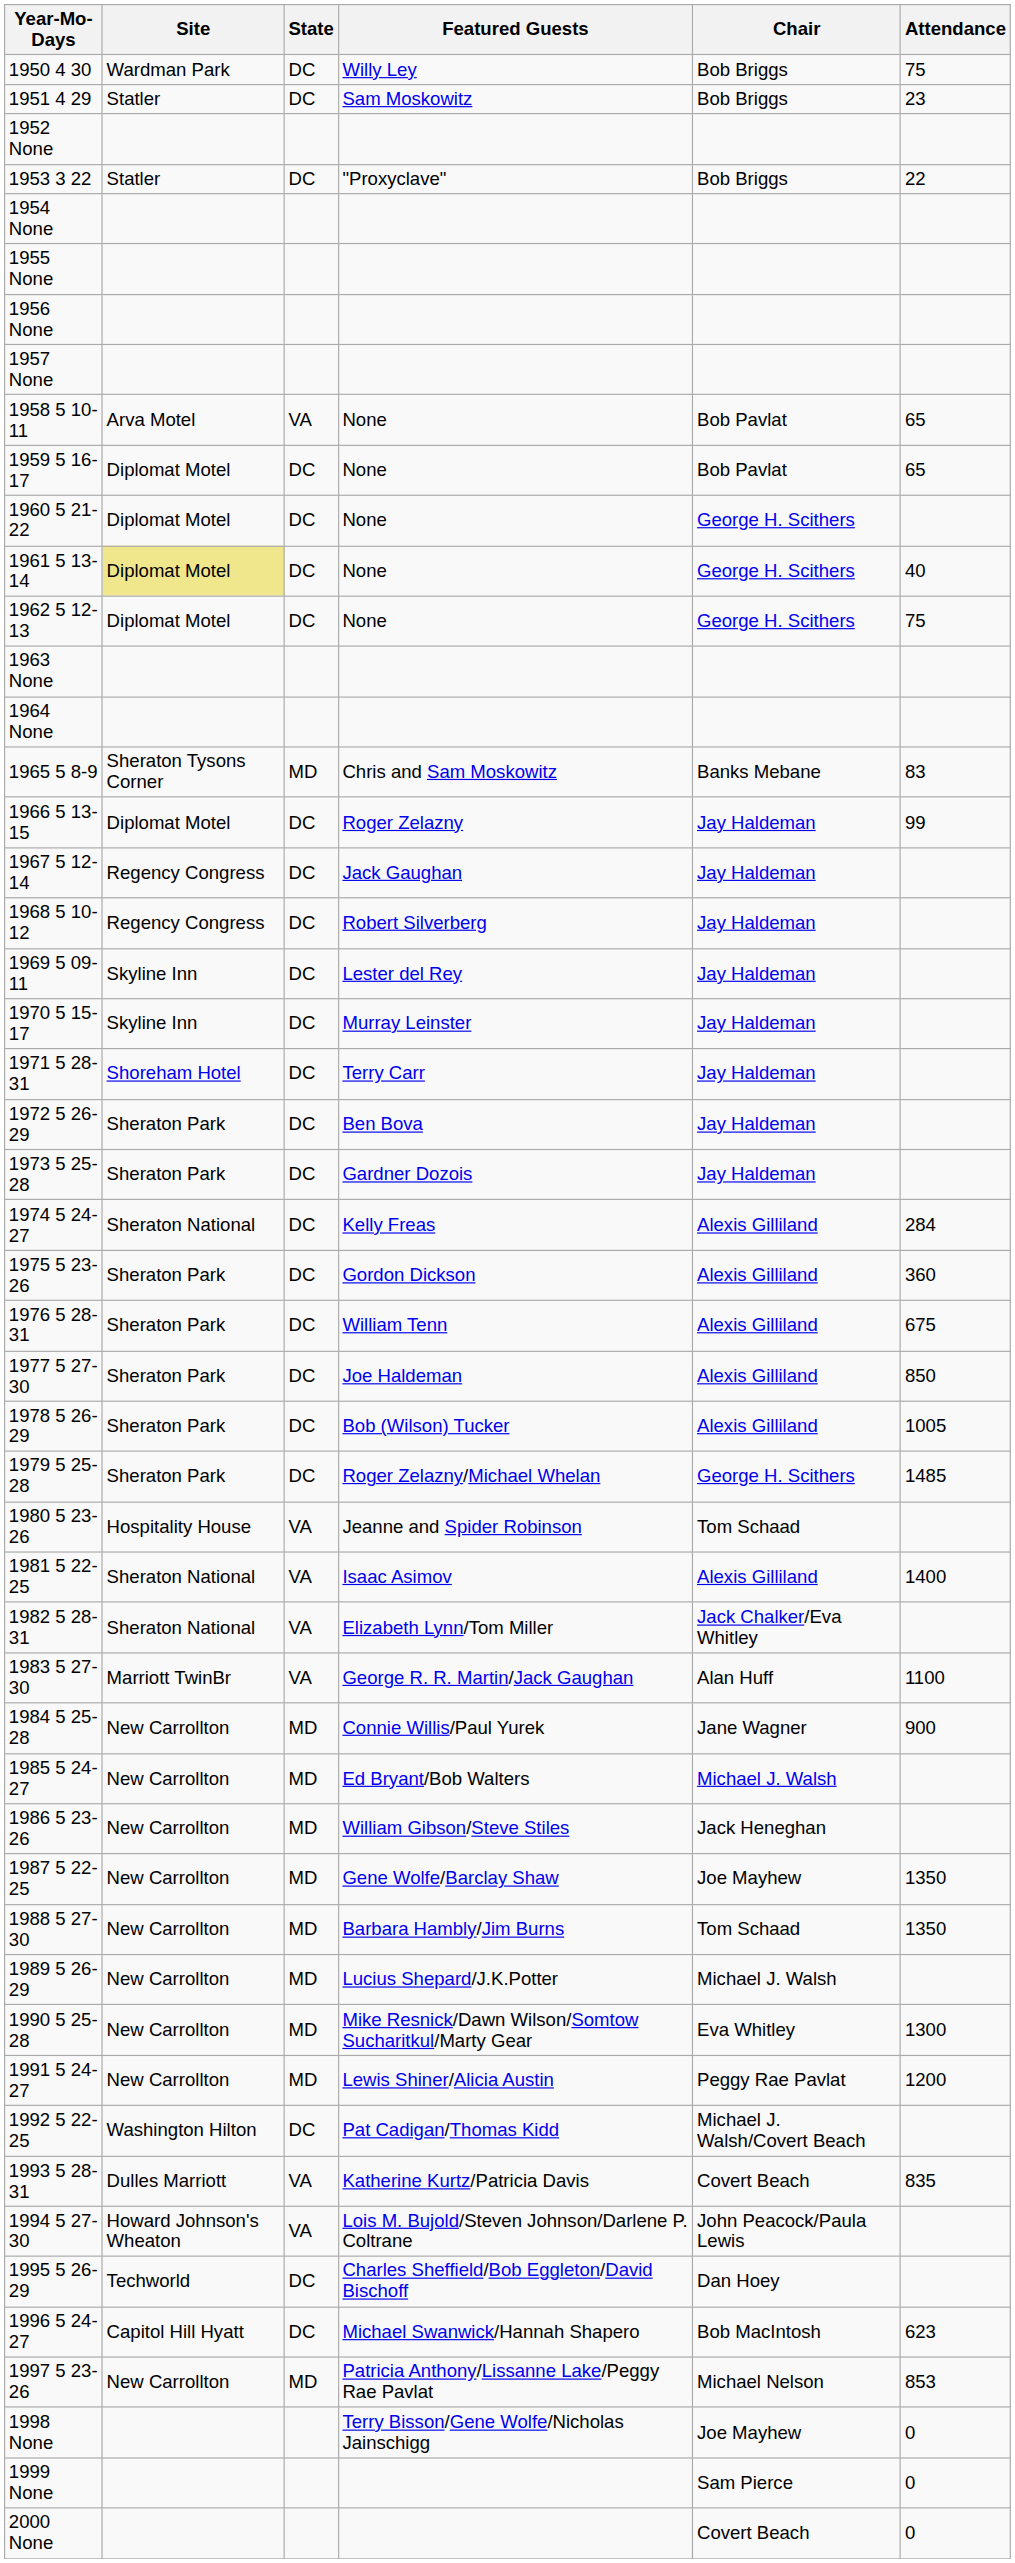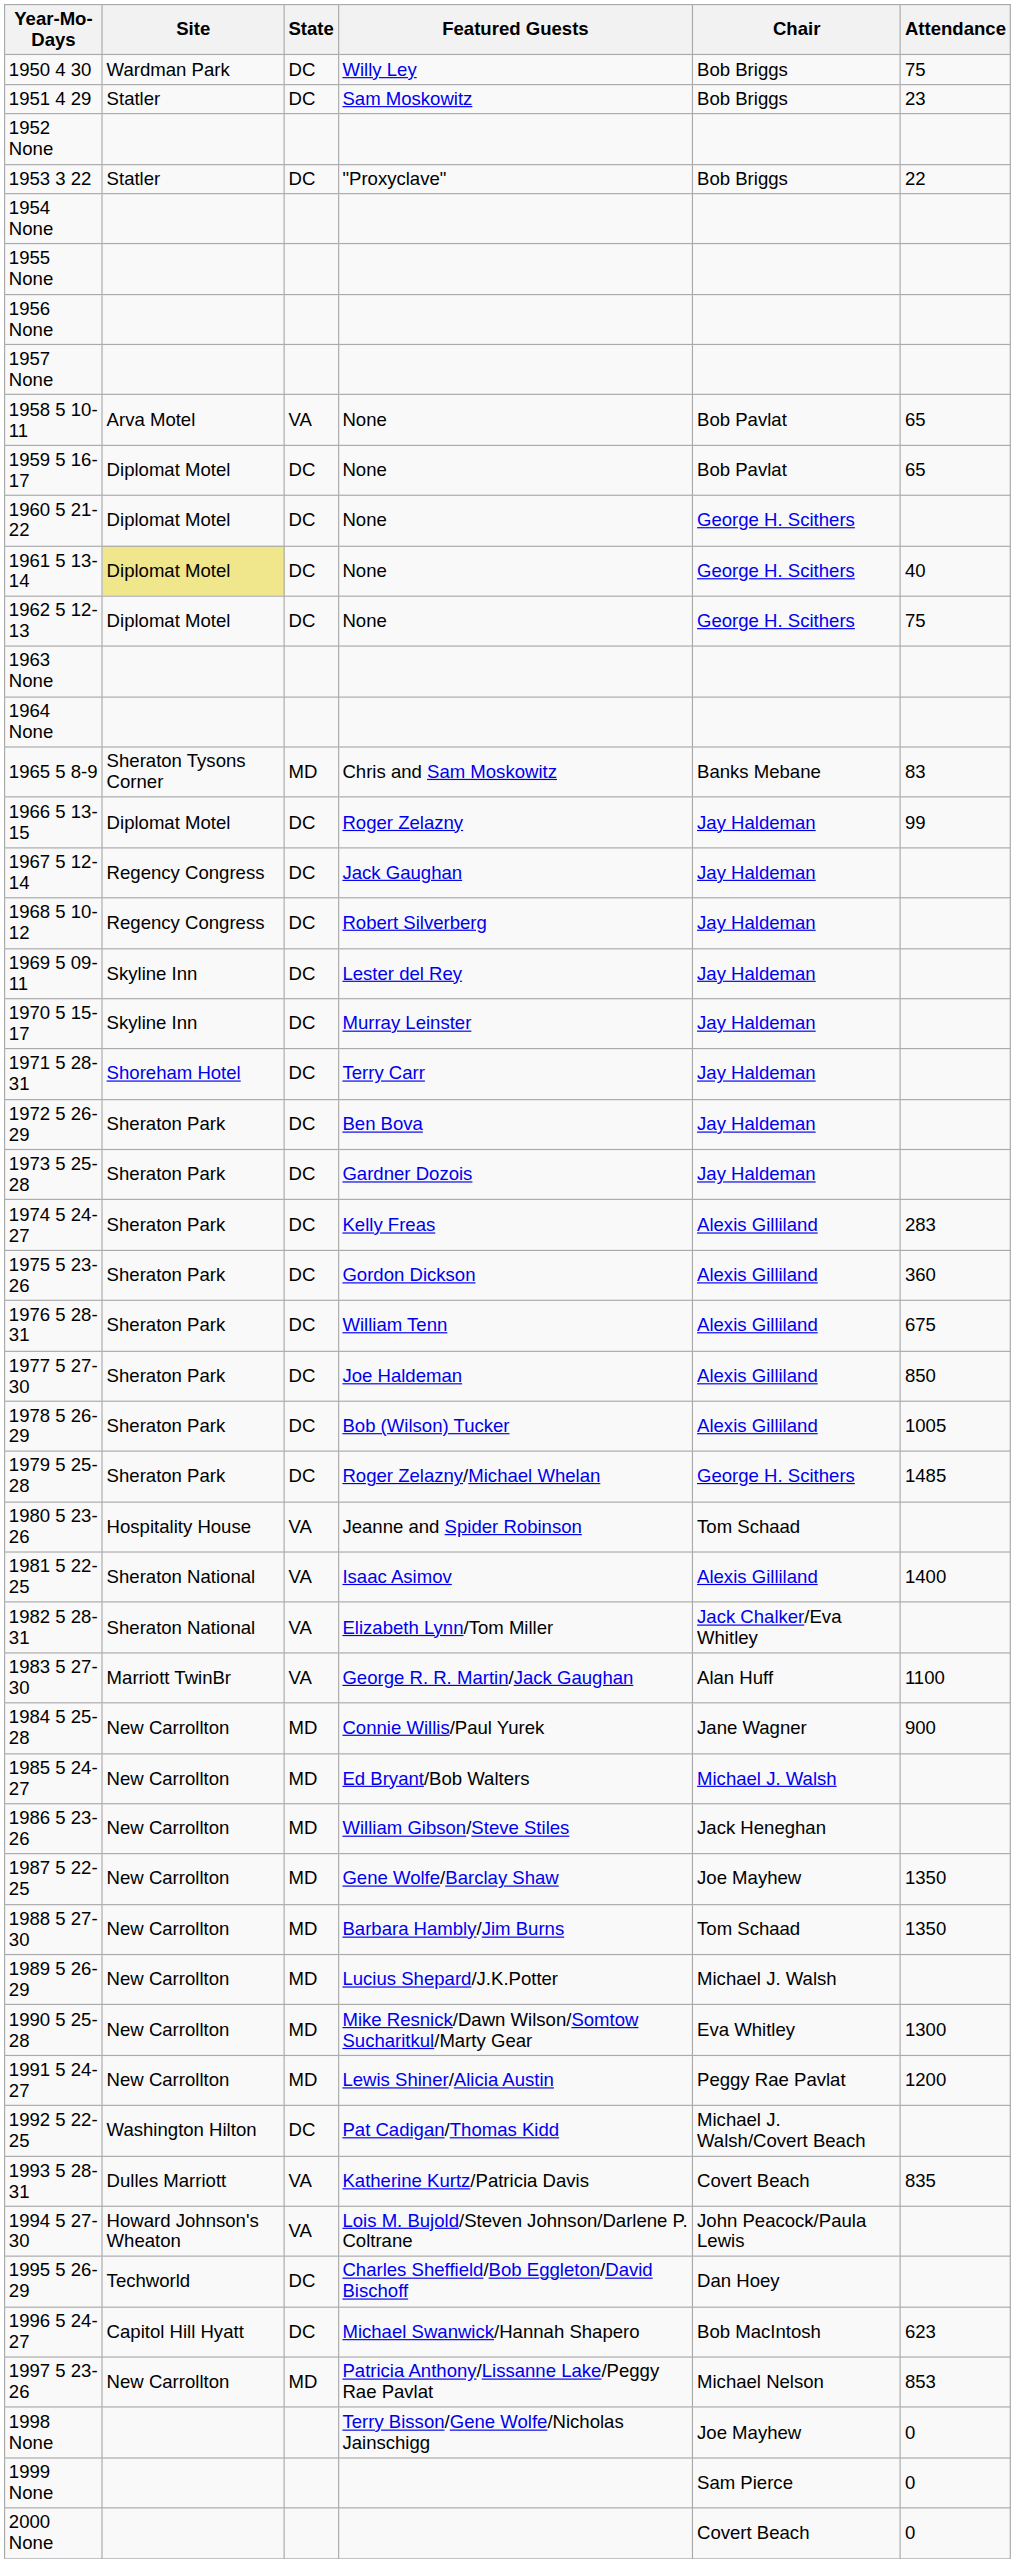 <table class="wikitable">
 <tr>
 <th>Year-Mo-Days</th>
 <th>Site</th>
 <th>State</th>
 <th>Featured Guests</th>
 <th>Chair</th>
 <th>Attendance</th>
 </tr>
 <tr>
 <td>1950 4 30</td>
 <td>Wardman Park</td>
 <td>DC</td>
 <td><a href='#'>Willy Ley</a></td>
 <td>Bob Briggs</td>
 <td>75</td>
 </tr>
 <tr>
 <td>1951 4 29</td>
 <td>Statler</td>
 <td>DC</td>
 <td><a href='#'>Sam Moskowitz</a></td>
 <td>Bob Briggs</td>
 <td>23</td>
 </tr>
 <tr>
 <td>1952 None</td>
 <td></td>
 <td></td>
 <td></td>
 <td></td>
 <td></td>
 </tr>
 <tr>
 <td>1953 3 22</td>
 <td>Statler</td>
 <td>DC</td>
 <td>"Proxyclave"</td>
 <td>Bob Briggs</td>
 <td>22</td>
 </tr>
 <tr>
 <td>1954 None</td>
 <td></td>
 <td></td>
 <td></td>
 <td></td>
 <td></td>
 </tr>
 <tr>
 <td>1955 None</td>
 <td></td>
 <td></td>
 <td></td>
 <td></td>
 <td></td>
 </tr>
 <tr>
 <td>1956 None</td>
 <td></td>
 <td></td>
 <td></td>
 <td></td>
 <td></td>
 </tr>
 <tr>
 <td>1957 None</td>
 <td></td>
 <td></td>
 <td></td>
 <td></td>
 <td></td>
 </tr>
 <tr>
 <td>1958 5 10-11</td>
 <td>Arva Motel</td>
 <td>VA</td>
 <td>None</td>
 <td>Bob Pavlat</td>
 <td>65</td>
 </tr>
 <tr>
 <td>1959 5 16-17</td>
 <td>Diplomat Motel</td>
 <td>DC</td>
 <td>None</td>
 <td>Bob Pavlat</td>
 <td>65</td>
 </tr>
 <tr>
 <td>1960 5 21-22</td>
 <td>Diplomat Motel</td>
 <td>DC</td>
 <td>None</td>
 <td><a href='#'>George H. Scithers</a></td>
 </tr>
 <tr>
 <td>1961 5 13-14</td>
 <td style="background: khaki;">Diplomat Motel</td>
 <td>DC</td>
 <td>None</td>
 <td><a href='#'>George H. Scithers</a></td>
 <td>40</td>
 </tr>
 <tr>
 <td>1962 5 12-13</td>
 <td>Diplomat Motel</td>
 <td>DC</td>
 <td>None</td>
 <td><a href='#'>George H. Scithers</a></td>
 <td>75</td>
 </tr>
 <tr>
 <td>1963 None</td>
 <td></td>
 <td></td>
 <td></td>
 <td></td>
 <td></td>
 </tr>
 <tr>
 <td>1964 None</td>
 <td></td>
 <td></td>
 <td></td>
 <td></td>
 <td></td>
 </tr>
 <tr>
 <td>1965 5 8-9</td>
 <td>Sheraton Tysons Corner</td>
 <td>MD</td>
 <td>Chris and <a href='#'>Sam Moskowitz</a></td>
 <td>Banks Mebane</td>
 <td>83</td>
 </tr>
 <tr>
 <td>1966 5 13-15</td>
 <td>Diplomat Motel</td>
 <td>DC</td>
 <td><a href='#'>Roger Zelazny</a></td>
 <td><a href='#'>Jay Haldeman</a></td>
 <td>99</td>
 </tr>
 <tr>
 <td>1967 5 12-14</td>
 <td>Regency Congress</td>
 <td>DC</td>
 <td><a href='#'>Jack Gaughan</a></td>
 <td><a href='#'>Jay Haldeman</a></td>
 <td></td>
 </tr>
 <tr>
 <td>1968 5 10-12</td>
 <td>Regency Congress</td>
 <td>DC</td>
 <td><a href='#'>Robert Silverberg</a></td>
 <td><a href='#'>Jay Haldeman</a></td>
 <td></td>
 </tr>
 <tr>
 <td>1969 5 09-11</td>
 <td>Skyline Inn</td>
 <td>DC</td>
 <td><a href='#'>Lester del Rey</a></td>
 <td><a href='#'>Jay Haldeman</a></td>
 <td></td>
 </tr>
 <tr>
 <td>1970 5 15-17</td>
 <td>Skyline Inn</td>
 <td>DC</td>
 <td><a href='#'>Murray Leinster</a></td>
 <td><a href='#'>Jay Haldeman</a></td>
 <td></td>
 </tr>
 <tr>
 <td>1971 5 28-31</td>
 <td><a href='#'>Shoreham Hotel</a></td>
 <td>DC</td>
 <td><a href='#'>Terry Carr</a></td>
 <td><a href='#'>Jay Haldeman</a></td>
 <td></td>
 </tr>
 <tr>
 <td>1972 5 26-29</td>
 <td>Sheraton Park</td>
 <td>DC</td>
 <td><a href='#'>Ben Bova</a></td>
 <td><a href='#'>Jay Haldeman</a></td>
 <td></td>
 </tr>
 <tr>
 <td>1973 5 25-28</td>
 <td>Sheraton Park</td>
 <td>DC</td>
 <td><a href='#'>Gardner Dozois</a></td>
 <td><a href='#'>Jay Haldeman</a></td>
 <td></td>
 </tr>
 <tr>
 <td>1974 5 24-27</td>
-<td>Sheraton National</td>
+<td>Sheraton Park</td>
 <td>DC</td>
 <td><a href='#'>Kelly Freas</a></td>
 <td><a href='#'>Alexis Gilliland</a></td>
-<td>284</td>
+<td>283</td>
 </tr>
 <tr>
 <td>1975 5 23-26</td>
 <td>Sheraton Park</td>
 <td>DC</td>
 <td><a href='#'>Gordon Dickson</a></td>
 <td><a href='#'>Alexis Gilliland</a></td>
 <td>360</td>
 </tr>
 <tr>
 <td>1976 5 28-31</td>
 <td>Sheraton Park</td>
 <td>DC</td>
 <td><a href='#'>William Tenn</a></td>
 <td><a href='#'>Alexis Gilliland</a></td>
 <td>675</td>
 </tr>
 <tr>
 <td>1977 5 27-30</td>
 <td>Sheraton Park</td>
 <td>DC</td>
 <td><a href='#'>Joe Haldeman</a></td>
 <td><a href='#'>Alexis Gilliland</a></td>
 <td>850</td>
 </tr>
 <tr>
 <td>1978 5 26-29</td>
 <td>Sheraton Park</td>
 <td>DC</td>
 <td><a href='#'>Bob (Wilson) Tucker</a></td>
 <td><a href='#'>Alexis Gilliland</a></td>
 <td>1005</td>
 </tr>
 <tr>
 <td>1979 5 25-28</td>
 <td>Sheraton Park</td>
 <td>DC</td>
 <td><a href='#'>Roger Zelazny</a>/<a href='#'>Michael Whelan</a></td>
 <td><a href='#'>George H. Scithers</a></td>
 <td>1485</td>
 </tr>
 <tr>
 <td>1980 5 23-26</td>
 <td>Hospitality House</td>
 <td>VA</td>
 <td>Jeanne and <a href='#'>Spider Robinson</a></td>
 <td>Tom Schaad</td>
 </tr>
 <tr>
 <td>1981 5 22-25</td>
 <td>Sheraton National</td>
 <td>VA</td>
 <td><a href='#'>Isaac Asimov</a></td>
 <td><a href='#'>Alexis Gilliland</a></td>
 <td>1400</td>
 </tr>
 <tr>
 <td>1982 5 28-31</td>
 <td>Sheraton National</td>
 <td>VA</td>
 <td><a href='#'>Elizabeth Lynn</a>/Tom Miller</td>
 <td><a href='#'>Jack Chalker</a>/Eva Whitley</td>
 </tr>
 <tr>
 <td>1983 5 27-30</td>
 <td>Marriott TwinBr</td>
 <td>VA</td>
 <td><a href='#'>George R. R. Martin</a>/<a href='#'>Jack Gaughan</a></td>
 <td>Alan Huff</td>
 <td>1100</td>
 </tr>
 <tr>
 <td>1984 5 25-28</td>
 <td>New Carrollton</td>
 <td>MD</td>
 <td><a href='#'>Connie Willis</a>/Paul Yurek</td>
 <td>Jane Wagner</td>
 <td>900</td>
 </tr>
 <tr>
 <td>1985 5 24-27</td>
 <td>New Carrollton</td>
 <td>MD</td>
 <td><a href='#'>Ed Bryant</a>/Bob Walters</td>
 <td><a href='#'>Michael J. Walsh</a></td>
 <td></td>
 </tr>
 <tr>
 <td>1986 5 23-26</td>
 <td>New Carrollton</td>
 <td>MD</td>
 <td><a href='#'>William Gibson</a>/<a href='#'>Steve Stiles</a></td>
 <td>Jack Heneghan</td>
 <td></td>
 </tr>
 <tr>
 <td>1987 5 22-25</td>
 <td>New Carrollton</td>
 <td>MD</td>
 <td><a href='#'>Gene Wolfe</a>/<a href='#'>Barclay Shaw</a></td>
 <td>Joe Mayhew</td>
 <td>1350</td>
 </tr>
 <tr>
 <td>1988 5 27-30</td>
 <td>New Carrollton</td>
 <td>MD</td>
 <td><a href='#'>Barbara Hambly</a>/<a href='#'>Jim Burns</a></td>
 <td>Tom Schaad</td>
 <td>1350</td>
 </tr>
 <tr>
 <td>1989 5 26-29</td>
 <td>New Carrollton</td>
 <td>MD</td>
 <td><a href='#'>Lucius Shepard</a>/J.K.Potter</td>
 <td>Michael J. Walsh</td>
 </tr>
 <tr>
 <td>1990 5 25-28</td>
 <td>New Carrollton</td>
 <td>MD</td>
 <td><a href='#'>Mike Resnick</a>/Dawn Wilson/<a href='#'>Somtow Sucharitkul</a>/Marty Gear</td>
 <td>Eva Whitley</td>
 <td>1300</td>
 </tr>
 <tr>
 <td>1991 5 24-27</td>
 <td>New Carrollton</td>
 <td>MD</td>
 <td><a href='#'>Lewis Shiner</a>/<a href='#'>Alicia Austin</a></td>
 <td>Peggy Rae Pavlat</td>
 <td>1200</td>
 </tr>
 <tr>
 <td>1992 5 22-25</td>
 <td>Washington Hilton</td>
 <td>DC</td>
 <td><a href='#'>Pat Cadigan</a>/<a href='#'>Thomas Kidd</a></td>
 <td>Michael J. Walsh/Covert Beach</td>
 </tr>
 <tr>
 <td>1993 5 28-31</td>
 <td>Dulles Marriott</td>
 <td>VA</td>
 <td><a href='#'>Katherine Kurtz</a>/Patricia Davis</td>
 <td>Covert Beach</td>
 <td>835</td>
 </tr>
 <tr>
 <td>1994 5 27-30</td>
 <td>Howard Johnson's Wheaton</td>
 <td>VA</td>
 <td><a href='#'>Lois M. Bujold</a>/Steven Johnson/Darlene P. Coltrane</td>
 <td>John Peacock/Paula Lewis</td>
 <td></td>
 </tr>
 <tr>
 <td>1995 5 26-29</td>
 <td>Techworld</td>
 <td>DC</td>
 <td><a href='#'>Charles Sheffield</a>/<a href='#'>Bob Eggleton</a>/<a href='#'>David Bischoff</a></td>
 <td>Dan Hoey</td>
 <td></td>
 </tr>
 <tr>
 <td>1996 5 24-27</td>
 <td>Capitol Hill Hyatt</td>
 <td>DC</td>
 <td><a href='#'>Michael Swanwick</a>/Hannah Shapero</td>
 <td>Bob MacIntosh</td>
 <td>623</td>
 </tr>
 <tr>
 <td>1997 5 23-26</td>
 <td>New Carrollton</td>
 <td>MD</td>
 <td><a href='#'>Patricia Anthony</a>/<a href='#'>Lissanne Lake</a>/Peggy Rae Pavlat</td>
 <td>Michael Nelson</td>
 <td>853</td>
 </tr>
 <tr>
 <td>1998 None</td>
 <td></td>
 <td></td>
 <td><a href='#'>Terry Bisson</a>/<a href='#'>Gene Wolfe</a>/Nicholas Jainschigg</td>
 <td>Joe Mayhew</td>
 <td>0</td>
 </tr>
 <tr>
 <td>1999 None</td>
 <td></td>
 <td></td>
 <td></td>
 <td>Sam Pierce</td>
 <td>0</td>
 </tr>
 <tr>
 <td>2000 None</td>
 <td></td>
 <td></td>
 <td></td>
 <td>Covert Beach</td>
 <td>0</td>
 </tr>
 </table>
